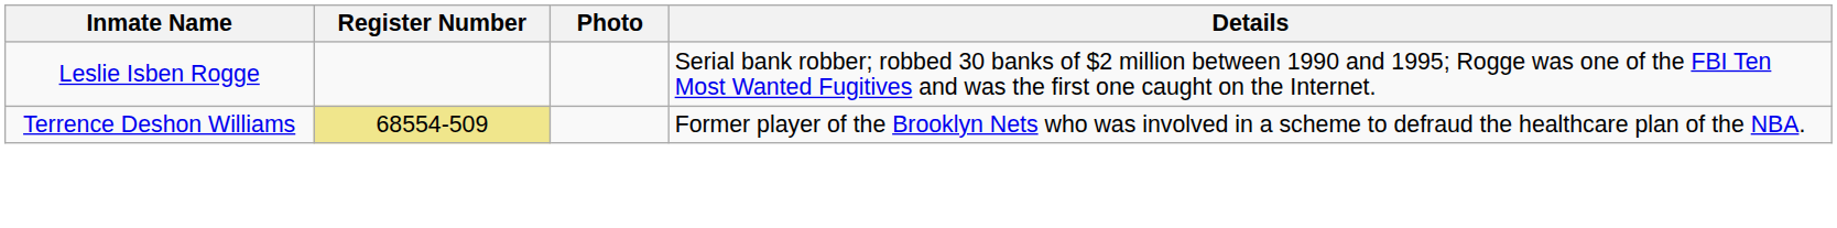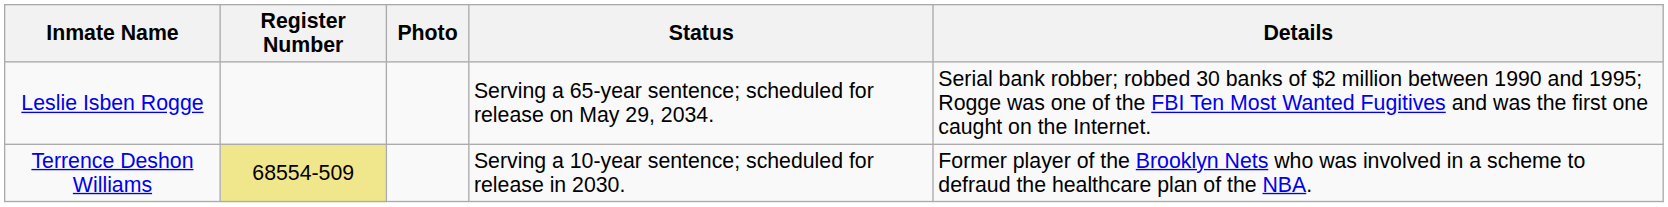 <table class="wikitable sortable">
 <tr>
 <th width=13%>Inmate Name</th>
 <th width=10%>Register Number</th>
 <th width=5%>Photo</th>
+<th width=28%>Status</th>
 <th width=49%>Details</th>
 </tr>
 <tr>
 <td style="text-align:center;"><a href='#'>Leslie Isben Rogge</a></td>
 <td style="text-align:center;"></td>
 <td></td>
+<td>Serving a 65-year sentence; scheduled for release on May 29, 2034.</td>
 <td>Serial bank robber; robbed 30 banks of $2 million between 1990 and 1995; Rogge was one of the <a href='#'>FBI Ten Most Wanted Fugitives</a> and was the first one caught on the Internet.</td>
 </tr>
 <tr>
 <td style="text-align:center;"><a href='#'>Terrence Deshon Williams</a></td>
 <td style="background: khaki; text-align:center;">68554-509</td>
 <td></td>
+<td>Serving a 10-year sentence; scheduled for release in 2030.</td>
 <td>Former player of the <a href='#'>Brooklyn Nets</a> who was involved in a scheme to defraud the healthcare plan of the <a href='#'>NBA</a>.</td>
 </tr>
 </table>
